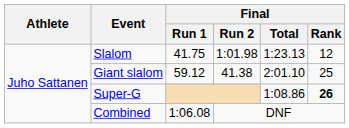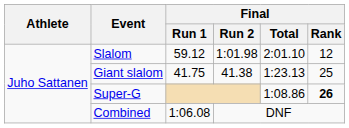 <table class="wikitable">
 <tr>
 <th rowspan="2">Athlete</th>
 <th rowspan="2">Event</th>
 <th colspan="4">Final</th>
 </tr>
 <tr>
 <th>Run 1</th>
 <th>Run 2</th>
 <th>Total</th>
 <th>Rank</th>
 </tr>
 <tr>
 <td rowspan=4><a href='#'>Juho Sattanen</a></td>
 <td><a href='#'>Slalom</a></td>
-<td align="center">41.75</td>
+<td align="center">59.12</td>
 <td align="center">1:01.98</td>
-<td align="center">1:23.13</td>
+<td align="center">2:01.10</td>
 <td align="center">12</td>
 </tr>
 <tr>
 <td><a href='#'>Giant slalom</a></td>
-<td align="center">59.12</td>
+<td align="center">41.75</td>
 <td align="center">41.38</td>
-<td align="center">2:01.10</td>
+<td align="center">1:23.13</td>
 <td align="center">25</td>
 </tr>
 <tr>
 <td><a href='#'>Super-G</a></td>
 <td colspan=2 bgcolor="wheat"></td>
 <td align="center">1:08.86</td>
 <td align="center"><strong>26</strong></td>
 </tr>
 <tr>
 <td><a href='#'>Combined</a></td>
 <td align="center">1:06.08</td>
 <td align="center" colspan=3>DNF</td>
 </tr>
 </table>
